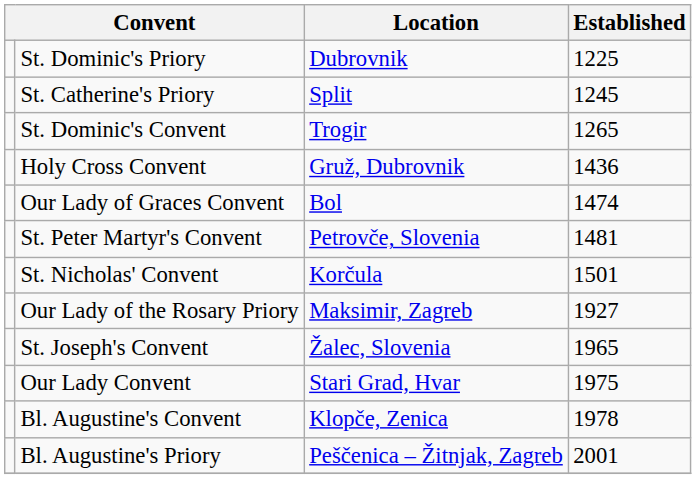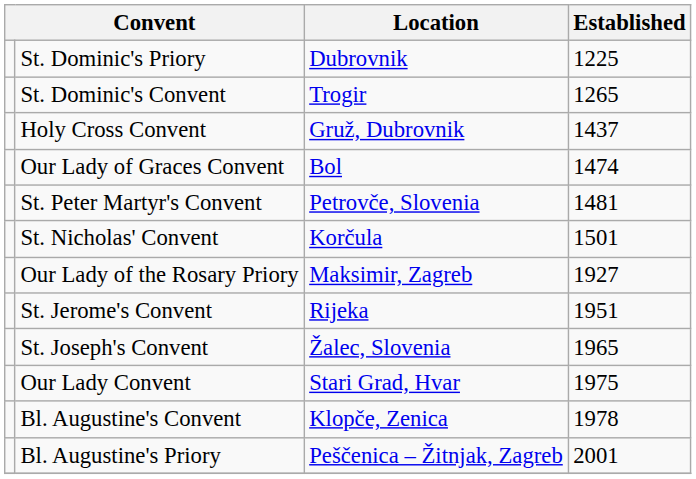 <table class="wikitable">
 <tr>
 <th colspan=2>Convent</th>
 <th>Location</th>
 <th>Established</th>
 </tr>
 <tr>
 <td></td>
 <td>St. Dominic's Priory</td>
 <td><a href='#'>Dubrovnik</a></td>
 <td>1225</td>
 </tr>
 <tr>
 <td></td>
-<td>St. Catherine's Priory</td>
-<td><a href='#'>Split</a></td>
-<td>1245</td>
-</tr>
-<tr>
-<td></td>
 <td>St. Dominic's Convent</td>
 <td><a href='#'>Trogir</a></td>
 <td>1265</td>
 </tr>
 <tr>
 <td></td>
 <td>Holy Cross Convent</td>
 <td><a href='#'>Gruž, Dubrovnik</a></td>
-<td>1436</td>
+<td>1437</td>
 </tr>
 <tr>
 <td></td>
 <td>Our Lady of Graces Convent</td>
 <td><a href='#'>Bol</a></td>
 <td>1474</td>
 </tr>
 <tr>
 <td></td>
 <td>St. Peter Martyr's Convent</td>
 <td><a href='#'>Petrovče, Slovenia</a></td>
 <td>1481</td>
 </tr>
 <tr>
 <td></td>
 <td>St. Nicholas' Convent</td>
 <td><a href='#'>Korčula</a></td>
 <td>1501</td>
 </tr>
 <tr>
 <td></td>
 <td>Our Lady of the Rosary Priory</td>
 <td><a href='#'>Maksimir, Zagreb</a></td>
 <td>1927</td>
+</tr>
+<tr>
+<td></td>
+<td>St. Jerome's Convent</td>
+<td><a href='#'>Rijeka</a></td>
+<td>1951</td>
 </tr>
 <tr>
 <td></td>
 <td>St. Joseph's Convent</td>
 <td><a href='#'>Žalec, Slovenia</a></td>
 <td>1965</td>
 </tr>
 <tr>
 <td><br></td>
 <td>Our Lady Convent</td>
 <td><a href='#'>Stari Grad, Hvar</a></td>
 <td>1975</td>
 </tr>
 <tr>
 <td></td>
 <td>Bl. Augustine's Convent</td>
 <td><a href='#'>Klopče, Zenica</a></td>
 <td>1978</td>
 </tr>
 <tr>
 <td></td>
 <td>Bl. Augustine's Priory</td>
 <td><a href='#'>Peščenica – Žitnjak, Zagreb</a></td>
 <td>2001</td>
 </tr>
 <tr>
 </tr>
 </table>
